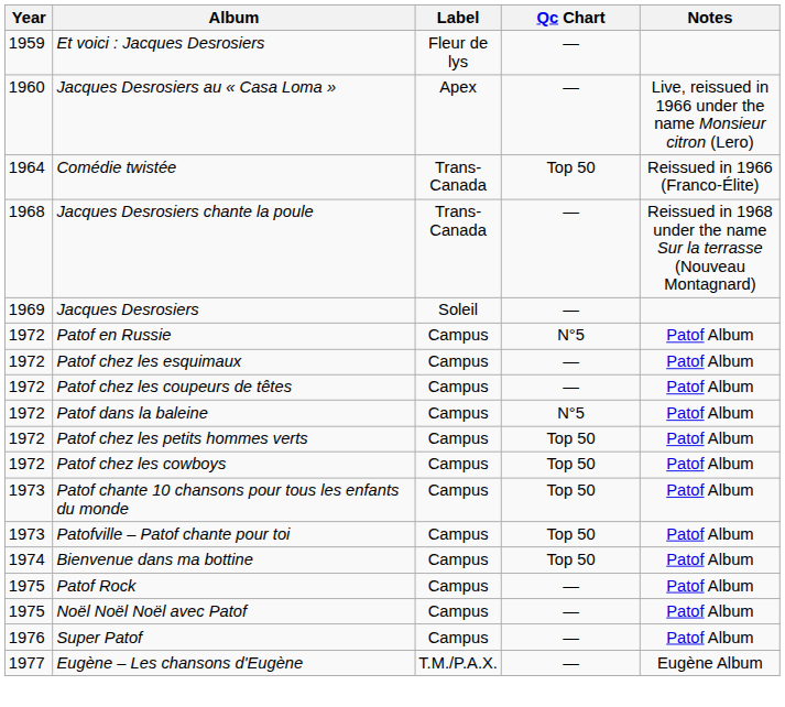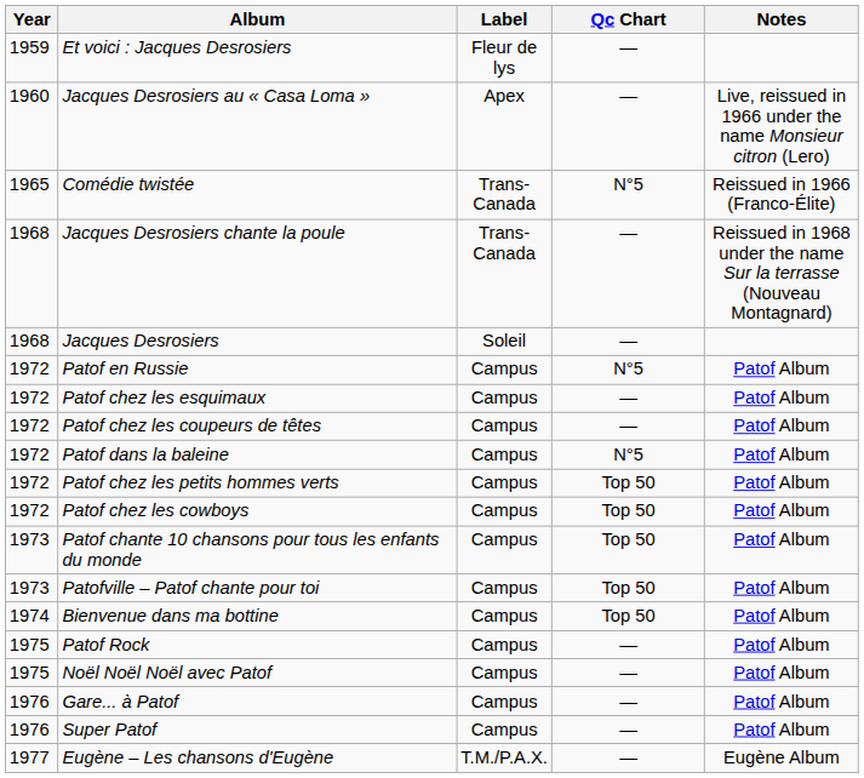 <table class="wikitable">
 <tr>
 <th align="left" valign="top" width="40">Year</th>
 <th align="left" valign="top" width="350">Album</th>
 <th align="center" valign="top" width="70">Label</th>
 <th align="left" valign="top" width="130"><a href='#'>Qc</a> Chart</th>
 <th align="left" valign="top" width="130">Notes</th>
 </tr>
 <tr>
 <td align="left" valign="top">1959</td>
 <td align="left" valign="top"><em>Et voici : Jacques Desrosiers</em></td>
 <td align="center" valign="top">Fleur de lys</td>
 <td align="center" valign="top">—</td>
 <td align="center" valign="top"></td>
 </tr>
 <tr>
 <td align="left" valign="top">1960</td>
 <td align="left" valign="top"><em>Jacques Desrosiers au « Casa Loma »</em></td>
 <td align="center" valign="top">Apex</td>
 <td align="center" valign="top">—</td>
 <td align="center" valign="top">Live, reissued in 1966 under the name <em>Monsieur citron</em> (Lero)</td>
 </tr>
 <tr>
-<td align="left" valign="top">1964</td>
+<td align="left" valign="top">1965</td>
 <td align="left" valign="top"><em>Comédie twistée</em></td>
 <td align="center" valign="top">Trans-Canada</td>
-<td align="center" valign="top">Top 50</td>
+<td align="center" valign="top">N°5</td>
 <td align="center" valign="top">Reissued in 1966 (Franco-Élite)</td>
 </tr>
 <tr>
 <td align="left" valign="top">1968</td>
 <td align="left" valign="top"><em>Jacques Desrosiers chante la poule</em></td>
 <td align="center" valign="top">Trans-Canada</td>
 <td align="center" valign="top">—</td>
 <td align="center" valign="top">Reissued in 1968 under the name <em>Sur la terrasse</em> (Nouveau Montagnard)</td>
 </tr>
 <tr>
-<td align="left" valign="top">1969</td>
+<td align="left" valign="top">1968</td>
 <td align="left" valign="top"><em>Jacques Desrosiers</em></td>
 <td align="center" valign="top">Soleil</td>
 <td align="center" valign="top">—</td>
 <td align="center" valign="top"></td>
 </tr>
 <tr>
 <td align="left" valign="top">1972</td>
 <td align="left" valign="top"><em>Patof en Russie</em></td>
 <td align="center" valign="top">Campus</td>
 <td align="center" valign="top">N°5</td>
 <td align="center" valign="top"><a href='#'>Patof</a> Album</td>
 </tr>
 <tr>
 <td align="left" valign="top">1972</td>
 <td align="left" valign="top"><em>Patof chez les esquimaux</em></td>
 <td align="center" valign="top">Campus</td>
 <td align="center" valign="top">—</td>
 <td align="center" valign="top"><a href='#'>Patof</a> Album</td>
 </tr>
 <tr>
 <td align="left" valign="top">1972</td>
 <td align="left" valign="top"><em>Patof chez les coupeurs de têtes</em></td>
 <td align="center" valign="top">Campus</td>
 <td align="center" valign="top">—</td>
 <td align="center" valign="top"><a href='#'>Patof</a> Album</td>
 </tr>
 <tr>
 <td align="left" valign="top">1972</td>
 <td align="left" valign="top"><em>Patof dans la baleine</em></td>
 <td align="center" valign="top">Campus</td>
 <td align="center" valign="top">N°5</td>
 <td align="center" valign="top"><a href='#'>Patof</a> Album</td>
 </tr>
 <tr>
 <td align="left" valign="top">1972</td>
 <td align="left" valign="top"><em>Patof chez les petits hommes verts</em></td>
 <td align="center" valign="top">Campus</td>
 <td align="center" valign="top">Top 50</td>
 <td align="center" valign="top"><a href='#'>Patof</a> Album</td>
 </tr>
 <tr>
 <td align="left" valign="top">1972</td>
 <td align="left" valign="top"><em>Patof chez les cowboys</em></td>
 <td align="center" valign="top">Campus</td>
 <td align="center" valign="top">Top 50</td>
 <td align="center" valign="top"><a href='#'>Patof</a> Album</td>
 </tr>
 <tr>
 <td align="left" valign="top">1973</td>
 <td align="left" valign="top"><em>Patof chante 10 chansons pour tous les enfants du monde</em></td>
 <td align="center" valign="top">Campus</td>
 <td align="center" valign="top">Top 50</td>
 <td align="center" valign="top"><a href='#'>Patof</a> Album</td>
 </tr>
 <tr>
 <td align="left" valign="top">1973</td>
 <td align="left" valign="top"><em>Patofville – Patof chante pour toi</em></td>
 <td align="center" valign="top">Campus</td>
 <td align="center" valign="top">Top 50</td>
 <td align="center" valign="top"><a href='#'>Patof</a> Album</td>
 </tr>
 <tr>
 <td align="left" valign="top">1974</td>
 <td align="left" valign="top"><em>Bienvenue dans ma bottine</em></td>
 <td align="center" valign="top">Campus</td>
 <td align="center" valign="top">Top 50</td>
 <td align="center" valign="top"><a href='#'>Patof</a> Album</td>
 </tr>
 <tr>
 <td align="left" valign="top">1975</td>
 <td align="left" valign="top"><em>Patof Rock</em></td>
 <td align="center" valign="top">Campus</td>
 <td align="center" valign="top">—</td>
 <td align="center" valign="top"><a href='#'>Patof</a> Album</td>
 </tr>
 <tr>
 <td align="left" valign="top">1975</td>
 <td align="left" valign="top"><em>Noël Noël Noël avec Patof</em></td>
 <td align="center" valign="top">Campus</td>
 <td align="center" valign="top">—</td>
 <td align="center" valign="top"><a href='#'>Patof</a> Album</td>
 </tr>
 <tr>
 <td align="left" valign="top">1976</td>
+<td align="left" valign="top"><em>Gare... à Patof</em></td>
+<td align="center" valign="top">Campus</td>
+<td align="center" valign="top">—</td>
+<td align="center" valign="top"><a href='#'>Patof</a> Album</td>
+</tr>
+<tr>
+<td align="left" valign="top">1976</td>
 <td align="left" valign="top"><em>Super Patof</em></td>
 <td align="center" valign="top">Campus</td>
 <td align="center" valign="top">—</td>
 <td align="center" valign="top"><a href='#'>Patof</a> Album</td>
 </tr>
 <tr>
 <td align="left" valign="top">1977</td>
 <td align="left" valign="top"><em>Eugène – Les chansons d'Eugène</em></td>
 <td align="center" valign="top">T.M./P.A.X.</td>
 <td align="center" valign="top">—</td>
 <td align="center" valign="top">Eugène Album</td>
 </tr>
 </table>
